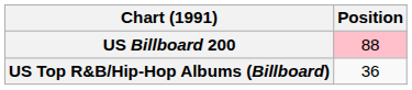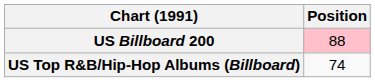 <table class="wikitable sortable plainrowheaders" style="text-align:center">
 <tr>
 <th scope="col">Chart (1991)</th>
 <th scope="col">Position</th>
 </tr>
 <tr>
 <th scope="row">US <em>Billboard</em> 200</th>
 <td style="background: pink;">88</td>
 </tr>
 <tr>
 <th scope="row">US Top R&B/Hip-Hop Albums (<em>Billboard</em>)</th>
-<td>36</td>
+<td>74</td>
 </tr>
 </table>
